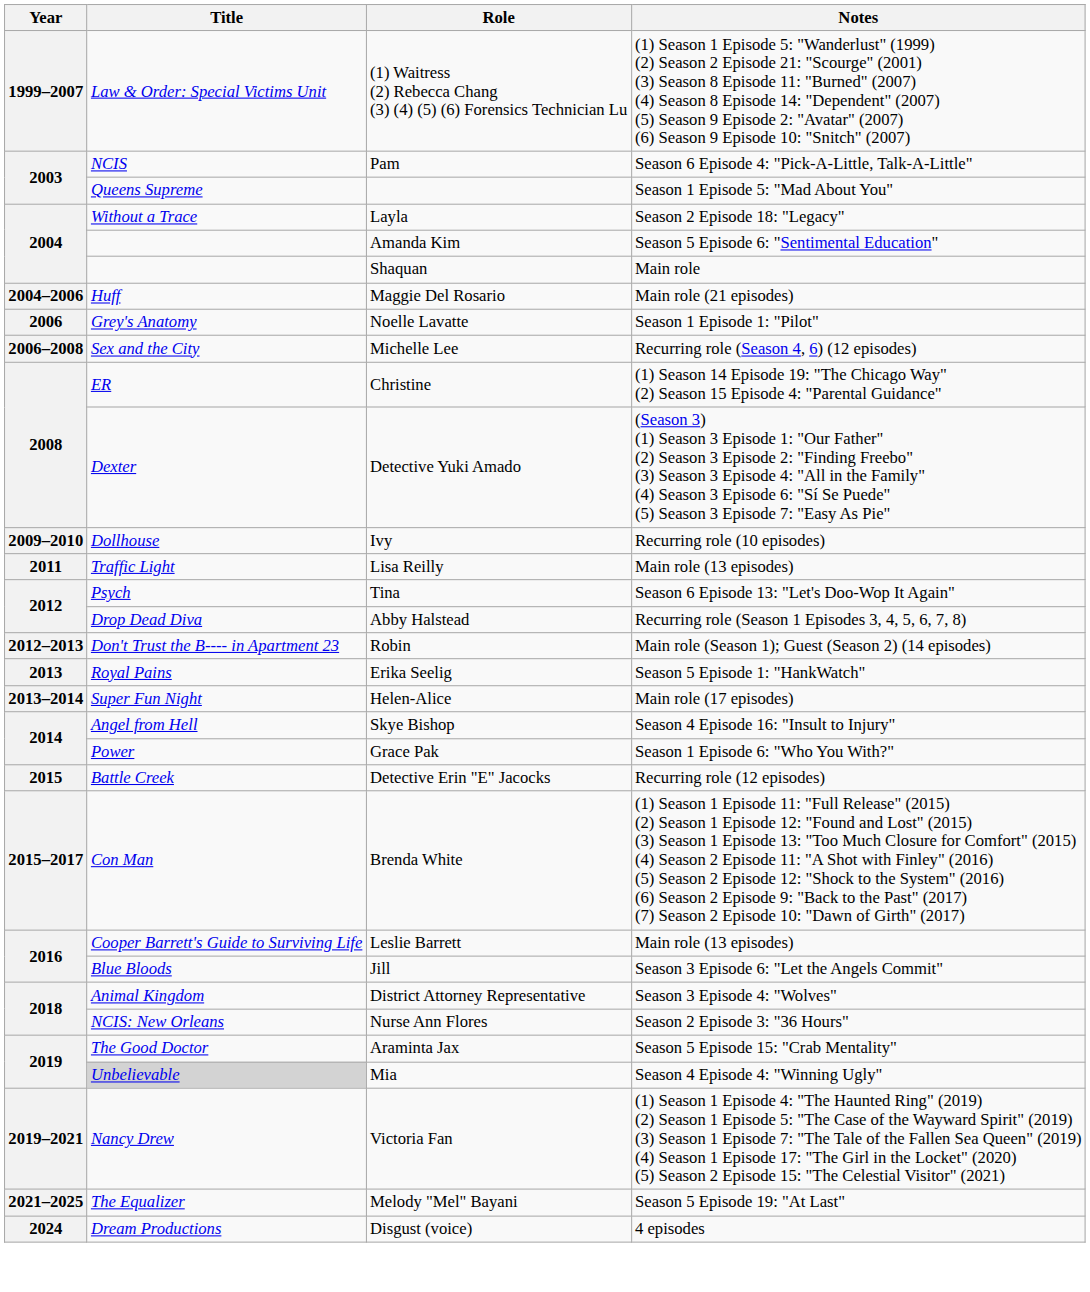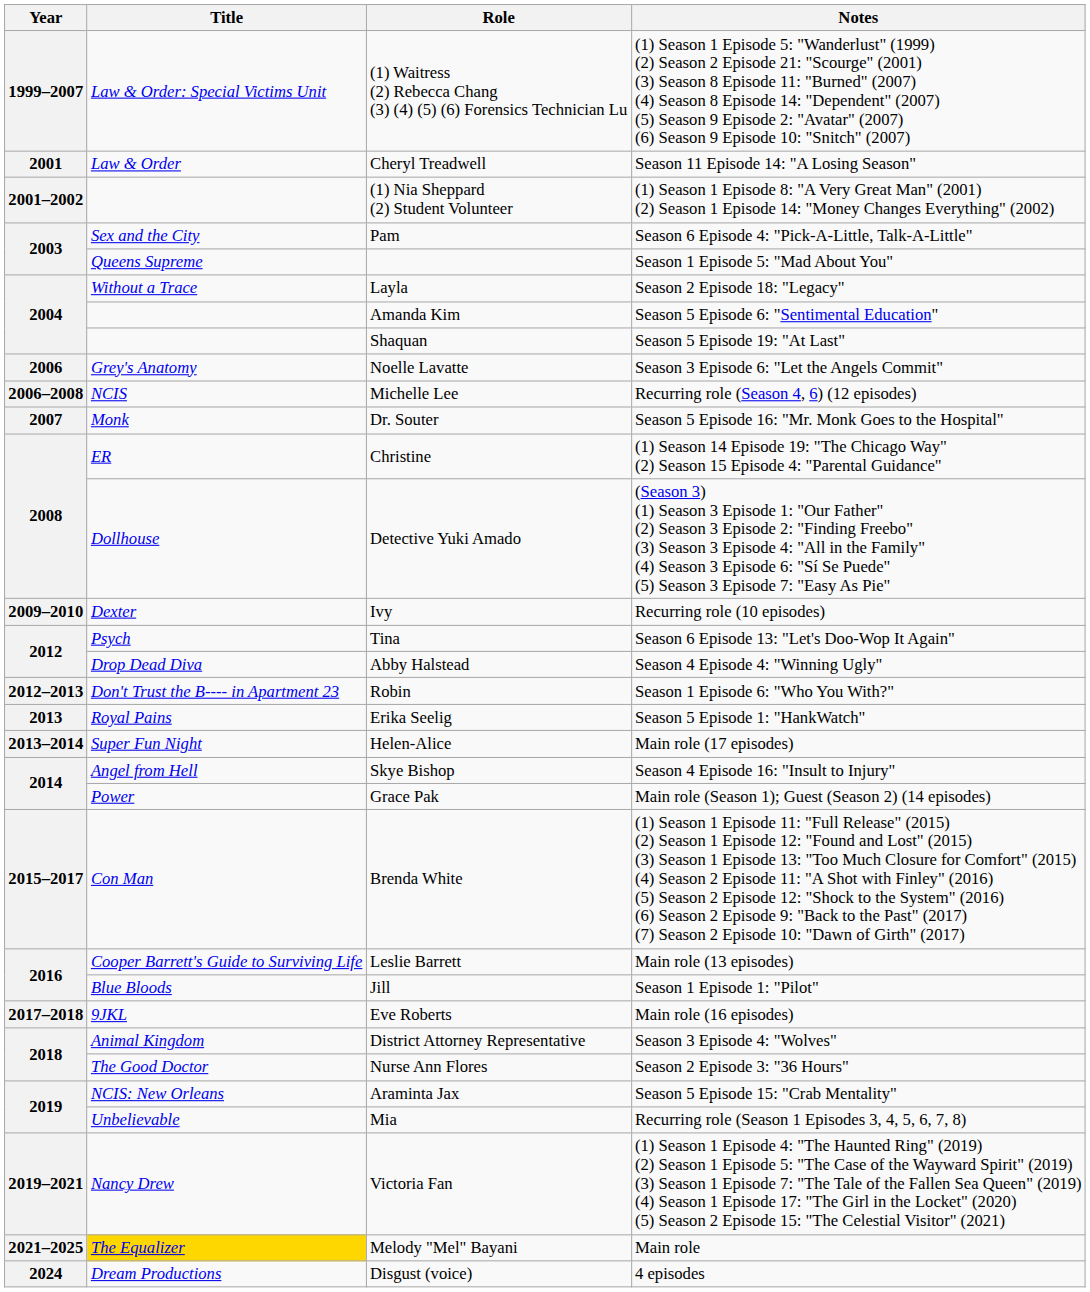 <table class="wikitable plainrowheaders sortable">
 <tr>
 <th scope="col">Year</th>
 <th scope="col">Title</th>
 <th scope="col">Role</th>
 <th scope="col" class="unsortable">Notes</th>
 </tr>
 <tr>
 <th scope="row">1999–2007</th>
 <td><em><a href='#'>Law & Order: Special Victims Unit</a></em></td>
 <td>(1) Waitress<br>(2) Rebecca Chang<br>(3) (4) (5) (6) Forensics Technician Lu</td>
 <td>(1) Season 1 Episode 5: "Wanderlust" (1999)<br>(2) Season 2 Episode 21: "Scourge" (2001)<br>(3) Season 8 Episode 11: "Burned" (2007)<br>(4) Season 8 Episode 14: "Dependent" (2007)<br>(5) Season 9 Episode 2: "Avatar" (2007)<br>(6) Season 9 Episode 10: "Snitch" (2007)</td>
 </tr>
 <tr>
+<th scope="row">2001</th>
+<td><em><a href='#'>Law & Order</a></em></td>
+<td>Cheryl Treadwell</td>
+<td>Season 11 Episode 14: "A Losing Season"</td>
+</tr>
+<tr>
+<th scope="row">2001–2002</th>
+<td><em></em></td>
+<td>(1) Nia Sheppard<br>(2) Student Volunteer</td>
+<td>(1) Season 1 Episode 8: "A Very Great Man" (2001)<br>(2) Season 1 Episode 14: "Money Changes Everything" (2002)</td>
+</tr>
+<tr>
 <th scope="row" rowspan="2">2003</th>
-<td><em><a href='#'>NCIS</a></em></td>
+<td><em><a href='#'>Sex and the City</a></em></td>
 <td>Pam</td>
 <td>Season 6 Episode 4: "Pick-A-Little, Talk-A-Little"</td>
 </tr>
 <tr>
 <td><em><a href='#'>Queens Supreme</a></em></td>
 <td></td>
 <td>Season 1 Episode 5: "Mad About You"</td>
 </tr>
 <tr>
 <th scope="row" rowspan="3">2004</th>
 <td><em><a href='#'>Without a Trace</a></em></td>
 <td>Layla</td>
 <td>Season 2 Episode 18: "Legacy"</td>
 </tr>
 <tr>
 <td><em></em></td>
 <td>Amanda Kim</td>
 <td>Season 5 Episode 6: "<a href='#'>Sentimental Education</a>"</td>
 </tr>
 <tr>
 <td><em></em></td>
 <td>Shaquan</td>
-<td>Main role</td>
-</tr>
-<tr>
-<th scope="row">2004–2006</th>
-<td><em><a href='#'>Huff</a></em></td>
-<td>Maggie Del Rosario</td>
-<td>Main role (21 episodes)</td>
+<td>Season 5 Episode 19: "At Last"</td>
 </tr>
 <tr>
 <th scope="row">2006</th>
 <td><em><a href='#'>Grey's Anatomy</a></em></td>
 <td>Noelle Lavatte</td>
-<td>Season 1 Episode 1: "Pilot"</td>
+<td>Season 3 Episode 6: "Let the Angels Commit"</td>
 </tr>
 <tr>
 <th scope="row">2006–2008</th>
-<td><em><a href='#'>Sex and the City</a></em></td>
+<td><em><a href='#'>NCIS</a></em></td>
 <td>Michelle Lee</td>
 <td>Recurring role (<a href='#'>Season 4</a>, <a href='#'>6</a>) (12 episodes)</td>
+</tr>
+<tr>
+<th scope="row">2007</th>
+<td><em><a href='#'>Monk</a></em></td>
+<td>Dr. Souter</td>
+<td>Season 5 Episode 16: "Mr. Monk Goes to the Hospital"</td>
 </tr>
 <tr>
 <th scope="row" rowspan="2">2008</th>
 <td><em><a href='#'>ER</a></em></td>
 <td>Christine</td>
 <td>(1) Season 14 Episode 19: "The Chicago Way"<br>(2) Season 15 Episode 4: "Parental Guidance"</td>
 </tr>
 <tr>
-<td><em><a href='#'>Dexter</a></em></td>
+<td><em><a href='#'>Dollhouse</a></em></td>
 <td>Detective Yuki Amado</td>
 <td>(<a href='#'>Season 3</a>)<br>(1) Season 3 Episode 1: "Our Father"<br>(2) Season 3 Episode 2: "Finding Freebo"<br>(3) Season 3 Episode 4: "All in the Family"<br>(4) Season 3 Episode 6: "Sí Se Puede"<br>(5) Season 3 Episode 7: "Easy As Pie"</td>
 </tr>
 <tr>
 <th scope="row">2009–2010</th>
-<td><em><a href='#'>Dollhouse</a></em></td>
+<td><em><a href='#'>Dexter</a></em></td>
 <td>Ivy</td>
 <td>Recurring role (10 episodes)</td>
-</tr>
-<tr>
-<th scope="row">2011</th>
-<td><em><a href='#'>Traffic Light</a></em></td>
-<td>Lisa Reilly</td>
-<td>Main role (13 episodes)</td>
 </tr>
 <tr>
 <th scope="row" rowspan="2">2012</th>
 <td><em><a href='#'>Psych</a></em></td>
 <td>Tina</td>
 <td>Season 6 Episode 13: "Let's Doo-Wop It Again"</td>
 </tr>
 <tr>
 <td><em><a href='#'>Drop Dead Diva</a></em></td>
 <td>Abby Halstead</td>
-<td>Recurring role (Season 1 Episodes 3, 4, 5, 6, 7, 8)</td>
+<td>Season 4 Episode 4: "Winning Ugly"</td>
 </tr>
 <tr>
 <th scope="row">2012–2013</th>
 <td><em><a href='#'>Don't Trust the B---- in Apartment 23</a></em></td>
 <td>Robin</td>
-<td>Main role (Season 1); Guest (Season 2) (14 episodes)</td>
+<td>Season 1 Episode 6: "Who You With?"</td>
 </tr>
 <tr>
 <th scope="row">2013</th>
 <td><em><a href='#'>Royal Pains</a></em></td>
 <td>Erika Seelig</td>
 <td>Season 5 Episode 1: "HankWatch"</td>
 </tr>
 <tr>
 <th scope="row">2013–2014</th>
 <td><em><a href='#'>Super Fun Night</a></em></td>
 <td>Helen-Alice</td>
 <td>Main role (17 episodes)</td>
 </tr>
 <tr>
 <th scope="row" rowspan="2">2014</th>
 <td><em><a href='#'>Angel from Hell</a></em></td>
 <td>Skye Bishop</td>
 <td>Season 4 Episode 16: "Insult to Injury"</td>
 </tr>
 <tr>
 <td><em><a href='#'>Power</a></em></td>
 <td>Grace Pak</td>
-<td>Season 1 Episode 6: "Who You With?"</td>
-</tr>
-<tr>
-<th scope="row">2015</th>
-<td><em><a href='#'>Battle Creek</a></em></td>
-<td>Detective Erin "E" Jacocks</td>
-<td>Recurring role (12 episodes)</td>
+<td>Main role (Season 1); Guest (Season 2) (14 episodes)</td>
 </tr>
 <tr>
 <th scope="row">2015–2017</th>
 <td><em><a href='#'>Con Man</a></em></td>
 <td>Brenda White</td>
 <td>(1) Season 1 Episode 11: "Full Release" (2015)<br>(2) Season 1 Episode 12: "Found and Lost" (2015)<br>(3) Season 1 Episode 13: "Too Much Closure for Comfort" (2015)<br>(4) Season 2 Episode 11: "A Shot with Finley" (2016)<br>(5) Season 2 Episode 12: "Shock to the System" (2016)<br>(6) Season 2 Episode 9: "Back to the Past" (2017)<br>(7) Season 2 Episode 10: "Dawn of Girth" (2017)</td>
 </tr>
 <tr>
 <th scope="row" rowspan="2">2016</th>
 <td><em><a href='#'>Cooper Barrett's Guide to Surviving Life</a></em></td>
 <td>Leslie Barrett</td>
 <td>Main role (13 episodes)</td>
 </tr>
 <tr>
 <td><em><a href='#'>Blue Bloods</a></em></td>
 <td>Jill</td>
-<td>Season 3 Episode 6: "Let the Angels Commit"</td>
+<td>Season 1 Episode 1: "Pilot"</td>
+</tr>
+<tr>
+<th scope="row">2017–2018</th>
+<td><em><a href='#'>9JKL</a></em></td>
+<td>Eve Roberts</td>
+<td>Main role (16 episodes)</td>
 </tr>
 <tr>
 <th scope="row" rowspan="2">2018</th>
 <td><em><a href='#'>Animal Kingdom</a></em></td>
 <td>District Attorney Representative</td>
 <td>Season 3 Episode 4: "Wolves"</td>
 </tr>
 <tr>
-<td><em><a href='#'>NCIS: New Orleans</a></em></td>
+<td><em><a href='#'>The Good Doctor</a></em></td>
 <td>Nurse Ann Flores</td>
 <td>Season 2 Episode 3: "36 Hours"</td>
 </tr>
 <tr>
 <th scope="row" rowspan="2">2019</th>
-<td><em><a href='#'>The Good Doctor</a></em></td>
+<td><em><a href='#'>NCIS: New Orleans</a></em></td>
 <td>Araminta Jax</td>
 <td>Season 5 Episode 15: "Crab Mentality"</td>
 </tr>
 <tr>
-<td style="background: lightgrey;"><em><a href='#'>Unbelievable</a></em></td>
+<td><em><a href='#'>Unbelievable</a></em></td>
 <td>Mia</td>
-<td>Season 4 Episode 4: "Winning Ugly"</td>
+<td>Recurring role (Season 1 Episodes 3, 4, 5, 6, 7, 8)</td>
 </tr>
 <tr>
 <th scope="row">2019–2021</th>
 <td><em><a href='#'>Nancy Drew</a></em></td>
 <td>Victoria Fan</td>
 <td>(1) Season 1 Episode 4: "The Haunted Ring" (2019)<br>(2) Season 1 Episode 5: "The Case of the Wayward Spirit" (2019)<br>(3) Season 1 Episode 7: "The Tale of the Fallen Sea Queen" (2019)<br>(4) Season 1 Episode 17: "The Girl in the Locket" (2020)<br>(5) Season 2 Episode 15: "The Celestial Visitor" (2021)</td>
 </tr>
 <tr>
 <th scope="row">2021–2025</th>
-<td><em><a href='#'>The Equalizer</a></em></td>
+<td style="background: gold;"><em><a href='#'>The Equalizer</a></em></td>
 <td>Melody "Mel" Bayani</td>
-<td>Season 5 Episode 19: "At Last"</td>
+<td>Main role</td>
 </tr>
 <tr>
 <th scope="row">2024</th>
 <td><em><a href='#'>Dream Productions</a></em></td>
 <td>Disgust (voice)</td>
 <td>4 episodes</td>
 </tr>
 </table>
